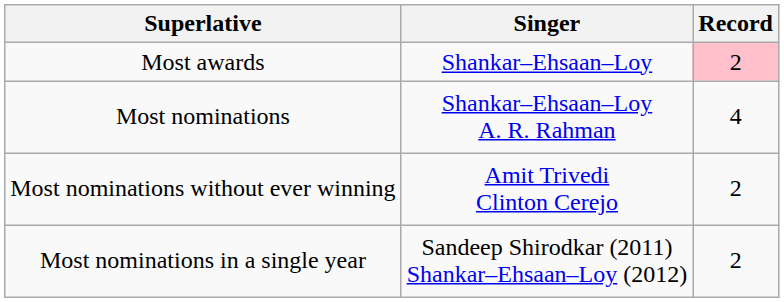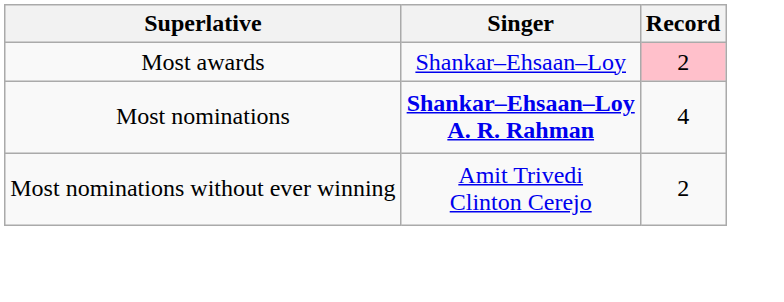 <table class="wikitable" style="text-align: center">
 <tr>
 <th>Superlative</th>
 <th>Singer</th>
 <th>Record</th>
 </tr>
 <tr>
 <td>Most awards</td>
 <td><a href='#'>Shankar–Ehsaan–Loy</a></td>
 <td style="background: pink;">2</td>
 </tr>
 <tr style="height:3em;">
 <td>Most nominations</td>
-<td><a href='#'>Shankar–Ehsaan–Loy</a><br><a href='#'>A. R. Rahman</a></td>
+<td><strong><a href='#'>Shankar–Ehsaan–Loy</a><br><a href='#'>A. R. Rahman</a></strong></td>
 <td>4</td>
 </tr>
 <tr style="height:3em;">
 <td>Most nominations without ever winning</td>
 <td><a href='#'>Amit Trivedi</a><br><a href='#'>Clinton Cerejo</a></td>
 <td>2</td>
 </tr>
-<tr style="height:3em;">
-<td>Most nominations in a single year</td>
-<td>Sandeep Shirodkar (2011)<br><a href='#'>Shankar–Ehsaan–Loy</a> (2012)</td>
-<td>2</td>
-</tr>
 </table>
